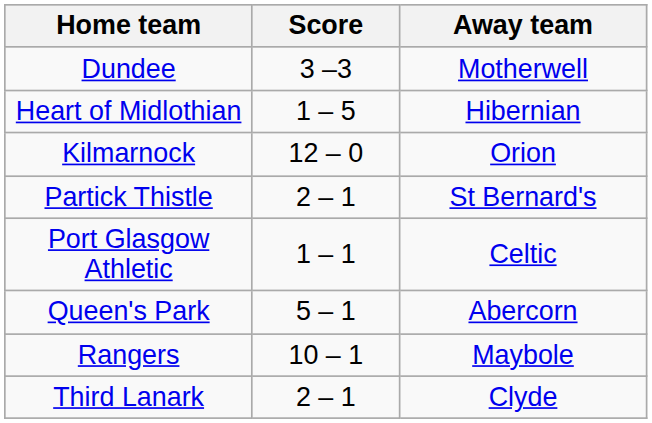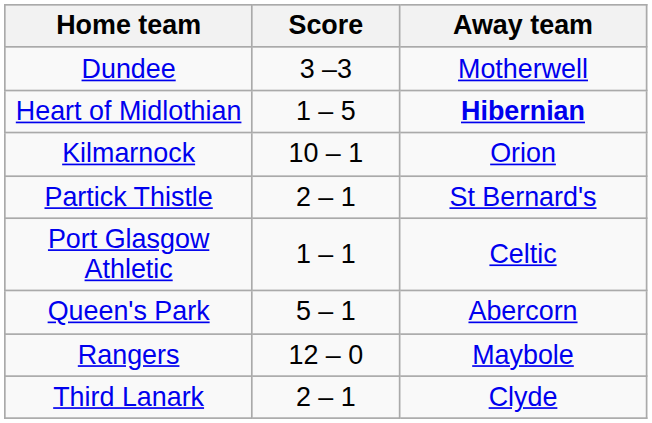 <table class="wikitable" style="text-align: center">
 <tr>
 <th width=140>Home team</th>
 <th width=80>Score</th>
 <th width=140>Away team</th>
 </tr>
 <tr>
 <td><a href='#'>Dundee</a></td>
 <td>3 –3</td>
 <td><a href='#'>Motherwell</a></td>
 </tr>
 <tr>
 <td><a href='#'>Heart of Midlothian</a></td>
 <td>1 – 5</td>
-<td><a href='#'>Hibernian</a></td>
+<td><strong><a href='#'>Hibernian</a></strong></td>
 </tr>
 <tr>
 <td><a href='#'>Kilmarnock</a></td>
-<td>12 – 0</td>
+<td>10 – 1</td>
 <td><a href='#'>Orion</a></td>
 </tr>
 <tr>
 <td><a href='#'>Partick Thistle</a></td>
 <td>2 – 1</td>
 <td><a href='#'>St Bernard's</a></td>
 </tr>
 <tr>
 <td><a href='#'>Port Glasgow Athletic</a></td>
 <td>1 – 1</td>
 <td><a href='#'>Celtic</a></td>
 </tr>
 <tr>
 <td><a href='#'>Queen's Park</a></td>
 <td>5 – 1</td>
 <td><a href='#'>Abercorn</a></td>
 </tr>
 <tr>
 <td><a href='#'>Rangers</a></td>
-<td>10 – 1</td>
+<td>12 – 0</td>
 <td><a href='#'>Maybole</a></td>
 </tr>
 <tr>
 <td><a href='#'>Third Lanark</a></td>
 <td>2 – 1</td>
 <td><a href='#'>Clyde</a></td>
 </tr>
 </table>
